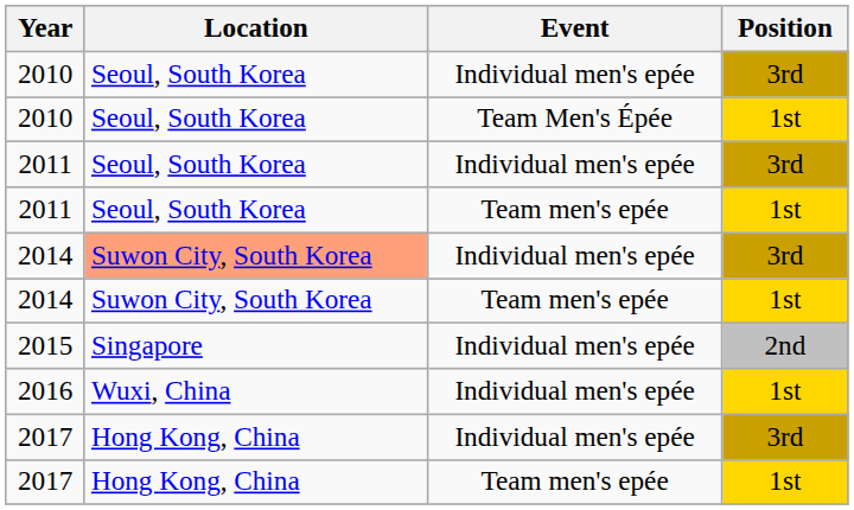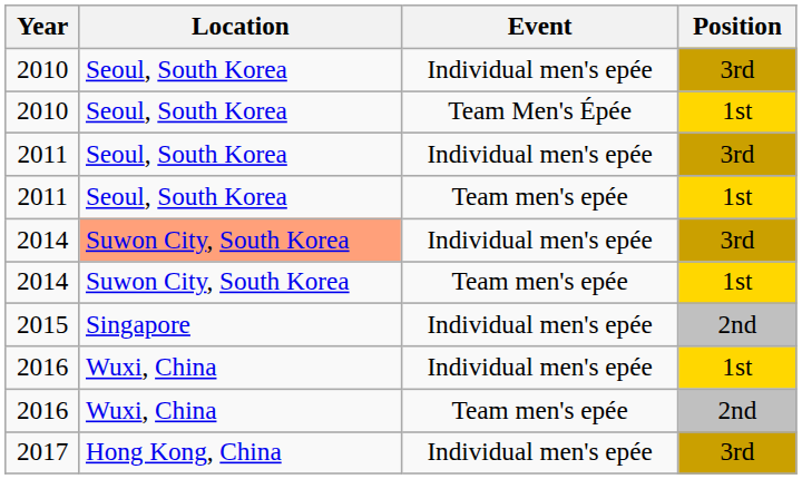 <table class="wikitable" width="50%" style="font-size:90%; text-align:center;">
 <tr>
 <th>Year</th>
 <th>Location</th>
 <th>Event</th>
 <th>Position</th>
 </tr>
 <tr>
 <td>2010</td>
 <td rowspan="1" align="left"> <a href='#'>Seoul</a>, <a href='#'>South Korea</a></td>
 <td>Individual men's epée</td>
 <td bgcolor="caramel">3rd</td>
 </tr>
 <tr>
 <td>2010</td>
 <td rowspan="1" align="left"> <a href='#'>Seoul</a>, <a href='#'>South Korea</a></td>
 <td>Team Men's Épée</td>
 <td bgcolor="gold">1st</td>
 </tr>
 <tr>
 <td>2011</td>
 <td rowspan="1" align="left"> <a href='#'>Seoul</a>, <a href='#'>South Korea</a></td>
 <td>Individual men's epée</td>
 <td bgcolor="caramel">3rd</td>
 </tr>
 <tr>
 <td>2011</td>
 <td rowspan="1" align="left"> <a href='#'>Seoul</a>, <a href='#'>South Korea</a></td>
 <td>Team men's epée</td>
 <td bgcolor="gold">1st</td>
 </tr>
 <tr>
 <td>2014</td>
 <td rowspan="1" align="left" style="background: lightsalmon;"> <a href='#'>Suwon City</a>, <a href='#'>South Korea</a></td>
 <td>Individual men's epée</td>
 <td bgcolor="caramel">3rd</td>
 </tr>
 <tr>
 <td>2014</td>
 <td rowspan="1" align="left"> <a href='#'>Suwon City</a>, <a href='#'>South Korea</a></td>
 <td>Team men's epée</td>
 <td bgcolor="gold">1st</td>
 </tr>
 <tr>
 <td>2015</td>
 <td rowspan="1" align="left"> <a href='#'>Singapore</a></td>
 <td>Individual men's epée</td>
 <td bgcolor="silver">2nd</td>
 </tr>
 <tr>
 <td>2016</td>
 <td rowspan="1" align="left"> <a href='#'>Wuxi</a>, <a href='#'>China</a></td>
 <td>Individual men's epée</td>
 <td bgcolor="gold">1st</td>
 </tr>
 <tr>
+<td>2016</td>
+<td rowspan="1" align="left"> <a href='#'>Wuxi</a>, <a href='#'>China</a></td>
+<td>Team men's epée</td>
+<td bgcolor="silver">2nd</td>
+</tr>
+<tr>
 <td>2017</td>
 <td rowspan="1" align="left"> <a href='#'>Hong Kong</a>, <a href='#'>China</a></td>
 <td>Individual men's epée</td>
 <td bgcolor="caramel">3rd</td>
 </tr>
-<tr>
-<td>2017</td>
-<td rowspan="1" align="left"> <a href='#'>Hong Kong</a>, <a href='#'>China</a></td>
-<td>Team men's epée</td>
-<td bgcolor="gold">1st</td>
-</tr>
 </table>
